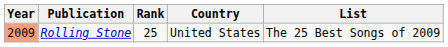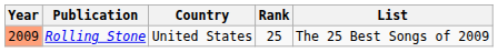 <table class="wikitable">
 <tr>
 <th>Year</th>
 <th>Publication</th>
+<th>Country</th>
 <th>Rank</th>
-<th>Country</th>
 <th>List</th>
 </tr>
 <tr>
 <td style="background: lightsalmon;">2009</td>
 <td><em><a href='#'>Rolling Stone</a></em></td>
+<td>United States</td>
 <td align=center>25</td>
-<td>United States</td>
 <td>The 25 Best Songs of 2009</td>
 </tr>
 </table>
